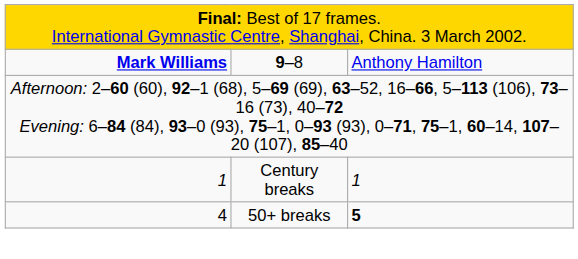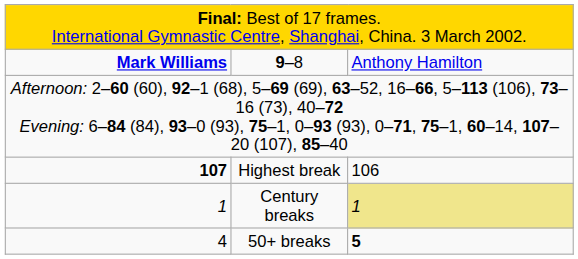 <table class="wikitable" style="font-size: 95%; margin: 1em auto 1em auto;">
 <tr>
 <td colspan="3" align="center" bgcolor="#ffd700"><strong>Final:</strong> Best of 17 frames.<br><a href='#'>International Gymnastic Centre</a>, <a href='#'>Shanghai</a>, China. 3 March 2002.</td>
 </tr>
 <tr>
 <td width="200" align="right"><strong><a href='#'>Mark Williams</a></strong> <br></td>
 <td width="100" align="center"><strong>9</strong>–8</td>
 <td width="200"><a href='#'>Anthony Hamilton</a> <br></td>
 </tr>
 <tr>
 <td colspan="3" align="center" style="font-size: 100%"><em>Afternoon:</em> 2–<strong>60</strong> (60), <strong>92</strong>–1 (68), 5–<strong>69</strong> (69), <strong>63</strong>–52, 16–<strong>66</strong>, 5–<strong>113</strong> (106), <strong>73</strong>–16 (73), 40–<strong>72</strong><br><em>Evening:</em> 6–<strong>84</strong> (84), <strong>93</strong>–0 (93), <strong>75</strong>–1, 0–<strong>93</strong> (93), 0–<strong>71</strong>, <strong>75</strong>–1, <strong>60</strong>–14, <strong>107</strong>–20 (107), <strong>85</strong>–40</td>
 </tr>
 <tr>
+<td align="right"><strong>107</strong></td>
+<td align="center">Highest break</td>
+<td align="left">106</td>
+</tr>
+<tr>
 <td align="right"><em>1</em></td>
 <td align="center">Century breaks</td>
-<td align="left"><em>1</em></td>
+<td align="left" style="background: khaki;"><em>1</em></td>
 </tr>
 <tr>
 <td align="right">4</td>
 <td align="center">50+ breaks</td>
 <td align="left"><strong>5</strong></td>
 </tr>
 </table>
